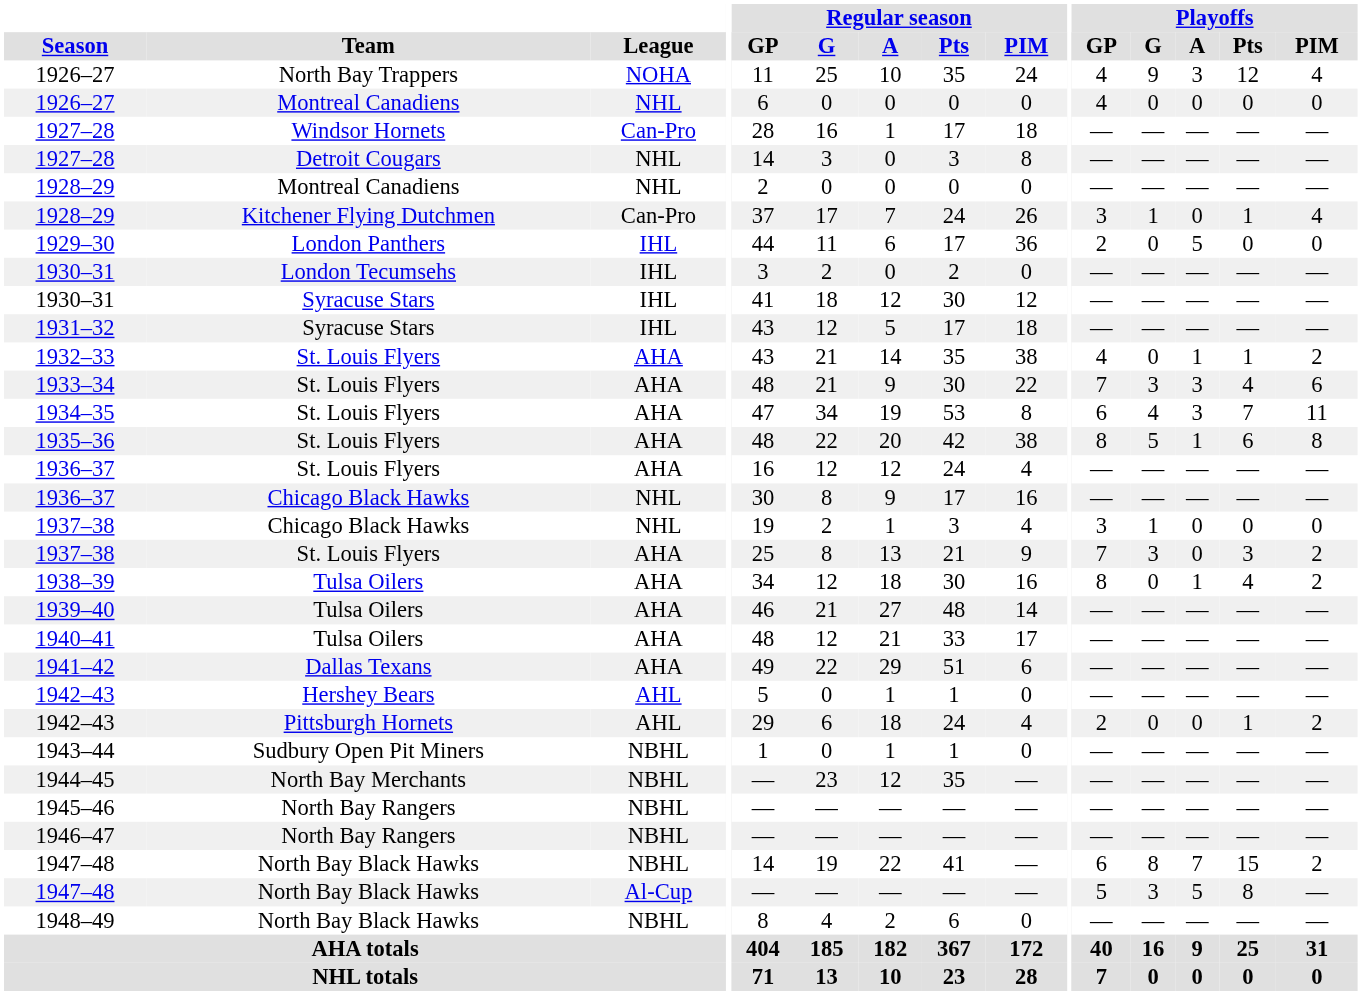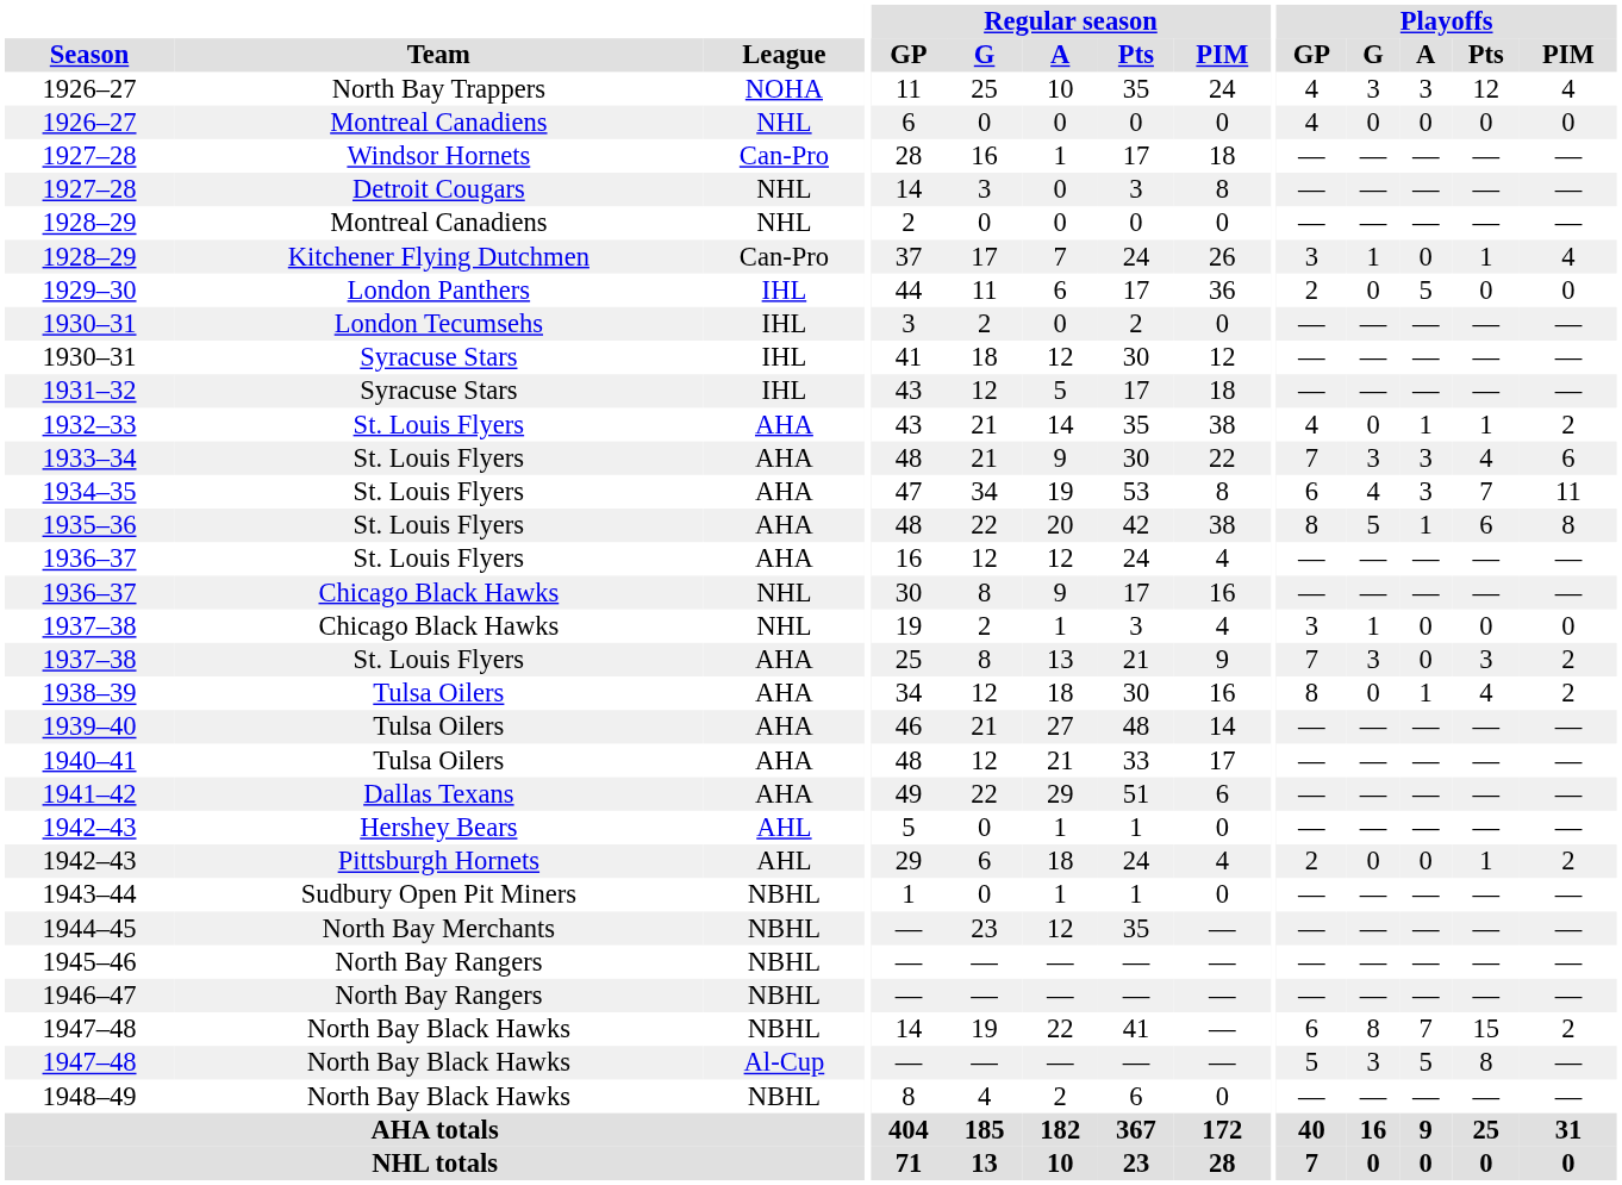 <table border="0" cellpadding="1" cellspacing="0" style="text-align:center; width:60em">
 <tr bgcolor="#e0e0e0">
 <th colspan="3" bgcolor="#ffffff"></th>
 <th rowspan="100" bgcolor="#ffffff"></th>
 <th colspan="5"><a href='#'>Regular season</a></th>
 <th rowspan="100" bgcolor="#ffffff"></th>
 <th colspan="5"><a href='#'>Playoffs</a></th>
 </tr>
 <tr bgcolor="#e0e0e0">
 <th><a href='#'>Season</a></th>
 <th>Team</th>
 <th>League</th>
 <th>GP</th>
 <th><a href='#'>G</a></th>
 <th><a href='#'>A</a></th>
 <th><a href='#'>Pts</a></th>
 <th><a href='#'>PIM</a></th>
 <th>GP</th>
 <th>G</th>
 <th>A</th>
 <th>Pts</th>
 <th>PIM</th>
 </tr>
 <tr>
 <td>1926–27</td>
 <td>North Bay Trappers</td>
 <td><a href='#'>NOHA</a></td>
 <td>11</td>
 <td>25</td>
 <td>10</td>
 <td>35</td>
 <td>24</td>
 <td>4</td>
-<td>9</td>
+<td>3</td>
 <td>3</td>
 <td>12</td>
 <td>4</td>
 </tr>
 <tr bgcolor="#f0f0f0">
 <td><a href='#'>1926–27</a></td>
 <td><a href='#'>Montreal Canadiens</a></td>
 <td><a href='#'>NHL</a></td>
 <td>6</td>
 <td>0</td>
 <td>0</td>
 <td>0</td>
 <td>0</td>
 <td>4</td>
 <td>0</td>
 <td>0</td>
 <td>0</td>
 <td>0</td>
 </tr>
 <tr>
 <td><a href='#'>1927–28</a></td>
 <td><a href='#'>Windsor Hornets</a></td>
 <td><a href='#'>Can-Pro</a></td>
 <td>28</td>
 <td>16</td>
 <td>1</td>
 <td>17</td>
 <td>18</td>
 <td>—</td>
 <td>—</td>
 <td>—</td>
 <td>—</td>
 <td>—</td>
 </tr>
 <tr bgcolor="#f0f0f0">
 <td><a href='#'>1927–28</a></td>
 <td><a href='#'>Detroit Cougars</a></td>
 <td>NHL</td>
 <td>14</td>
 <td>3</td>
 <td>0</td>
 <td>3</td>
 <td>8</td>
 <td>—</td>
 <td>—</td>
 <td>—</td>
 <td>—</td>
 <td>—</td>
 </tr>
 <tr>
 <td><a href='#'>1928–29</a></td>
 <td>Montreal Canadiens</td>
 <td>NHL</td>
 <td>2</td>
 <td>0</td>
 <td>0</td>
 <td>0</td>
 <td>0</td>
 <td>—</td>
 <td>—</td>
 <td>—</td>
 <td>—</td>
 <td>—</td>
 </tr>
 <tr bgcolor="#f0f0f0">
 <td><a href='#'>1928–29</a></td>
 <td><a href='#'>Kitchener Flying Dutchmen</a></td>
 <td>Can-Pro</td>
 <td>37</td>
 <td>17</td>
 <td>7</td>
 <td>24</td>
 <td>26</td>
 <td>3</td>
 <td>1</td>
 <td>0</td>
 <td>1</td>
 <td>4</td>
 </tr>
 <tr>
 <td><a href='#'>1929–30</a></td>
 <td><a href='#'>London Panthers</a></td>
 <td><a href='#'>IHL</a></td>
 <td>44</td>
 <td>11</td>
 <td>6</td>
 <td>17</td>
 <td>36</td>
 <td>2</td>
 <td>0</td>
 <td>5</td>
 <td>0</td>
 <td>0</td>
 </tr>
 <tr bgcolor="#f0f0f0">
 <td><a href='#'>1930–31</a></td>
 <td><a href='#'>London Tecumsehs</a></td>
 <td>IHL</td>
 <td>3</td>
 <td>2</td>
 <td>0</td>
 <td>2</td>
 <td>0</td>
 <td>—</td>
 <td>—</td>
 <td>—</td>
 <td>—</td>
 <td>—</td>
 </tr>
 <tr>
 <td>1930–31</td>
 <td><a href='#'>Syracuse Stars</a></td>
 <td>IHL</td>
 <td>41</td>
 <td>18</td>
 <td>12</td>
 <td>30</td>
 <td>12</td>
 <td>—</td>
 <td>—</td>
 <td>—</td>
 <td>—</td>
 <td>—</td>
 </tr>
 <tr bgcolor="#f0f0f0">
 <td><a href='#'>1931–32</a></td>
 <td>Syracuse Stars</td>
 <td>IHL</td>
 <td>43</td>
 <td>12</td>
 <td>5</td>
 <td>17</td>
 <td>18</td>
 <td>—</td>
 <td>—</td>
 <td>—</td>
 <td>—</td>
 <td>—</td>
 </tr>
 <tr>
 <td><a href='#'>1932–33</a></td>
 <td><a href='#'>St. Louis Flyers</a></td>
 <td><a href='#'>AHA</a></td>
 <td>43</td>
 <td>21</td>
 <td>14</td>
 <td>35</td>
 <td>38</td>
 <td>4</td>
 <td>0</td>
 <td>1</td>
 <td>1</td>
 <td>2</td>
 </tr>
 <tr bgcolor="#f0f0f0">
 <td><a href='#'>1933–34</a></td>
 <td>St. Louis Flyers</td>
 <td>AHA</td>
 <td>48</td>
 <td>21</td>
 <td>9</td>
 <td>30</td>
 <td>22</td>
 <td>7</td>
 <td>3</td>
 <td>3</td>
 <td>4</td>
 <td>6</td>
 </tr>
 <tr>
 <td><a href='#'>1934–35</a></td>
 <td>St. Louis Flyers</td>
 <td>AHA</td>
 <td>47</td>
 <td>34</td>
 <td>19</td>
 <td>53</td>
 <td>8</td>
 <td>6</td>
 <td>4</td>
 <td>3</td>
 <td>7</td>
 <td>11</td>
 </tr>
 <tr bgcolor="#f0f0f0">
 <td><a href='#'>1935–36</a></td>
 <td>St. Louis Flyers</td>
 <td>AHA</td>
 <td>48</td>
 <td>22</td>
 <td>20</td>
 <td>42</td>
 <td>38</td>
 <td>8</td>
 <td>5</td>
 <td>1</td>
 <td>6</td>
 <td>8</td>
 </tr>
 <tr>
 <td><a href='#'>1936–37</a></td>
 <td>St. Louis Flyers</td>
 <td>AHA</td>
 <td>16</td>
 <td>12</td>
 <td>12</td>
 <td>24</td>
 <td>4</td>
 <td>—</td>
 <td>—</td>
 <td>—</td>
 <td>—</td>
 <td>—</td>
 </tr>
 <tr bgcolor="#f0f0f0">
 <td><a href='#'>1936–37</a></td>
 <td><a href='#'>Chicago Black Hawks</a></td>
 <td>NHL</td>
 <td>30</td>
 <td>8</td>
 <td>9</td>
 <td>17</td>
 <td>16</td>
 <td>—</td>
 <td>—</td>
 <td>—</td>
 <td>—</td>
 <td>—</td>
 </tr>
 <tr>
 <td><a href='#'>1937–38</a></td>
 <td>Chicago Black Hawks</td>
 <td>NHL</td>
 <td>19</td>
 <td>2</td>
 <td>1</td>
 <td>3</td>
 <td>4</td>
 <td>3</td>
 <td>1</td>
 <td>0</td>
 <td>0</td>
 <td>0</td>
 </tr>
 <tr bgcolor="#f0f0f0">
 <td><a href='#'>1937–38</a></td>
 <td>St. Louis Flyers</td>
 <td>AHA</td>
 <td>25</td>
 <td>8</td>
 <td>13</td>
 <td>21</td>
 <td>9</td>
 <td>7</td>
 <td>3</td>
 <td>0</td>
 <td>3</td>
 <td>2</td>
 </tr>
 <tr>
 <td><a href='#'>1938–39</a></td>
 <td><a href='#'>Tulsa Oilers</a></td>
 <td>AHA</td>
 <td>34</td>
 <td>12</td>
 <td>18</td>
 <td>30</td>
 <td>16</td>
 <td>8</td>
 <td>0</td>
 <td>1</td>
 <td>4</td>
 <td>2</td>
 </tr>
 <tr bgcolor="#f0f0f0">
 <td><a href='#'>1939–40</a></td>
 <td>Tulsa Oilers</td>
 <td>AHA</td>
 <td>46</td>
 <td>21</td>
 <td>27</td>
 <td>48</td>
 <td>14</td>
 <td>—</td>
 <td>—</td>
 <td>—</td>
 <td>—</td>
 <td>—</td>
 </tr>
 <tr>
 <td><a href='#'>1940–41</a></td>
 <td>Tulsa Oilers</td>
 <td>AHA</td>
 <td>48</td>
 <td>12</td>
 <td>21</td>
 <td>33</td>
 <td>17</td>
 <td>—</td>
 <td>—</td>
 <td>—</td>
 <td>—</td>
 <td>—</td>
 </tr>
 <tr bgcolor="#f0f0f0">
 <td><a href='#'>1941–42</a></td>
 <td><a href='#'>Dallas Texans</a></td>
 <td>AHA</td>
 <td>49</td>
 <td>22</td>
 <td>29</td>
 <td>51</td>
 <td>6</td>
 <td>—</td>
 <td>—</td>
 <td>—</td>
 <td>—</td>
 <td>—</td>
 </tr>
 <tr>
 <td><a href='#'>1942–43</a></td>
 <td><a href='#'>Hershey Bears</a></td>
 <td><a href='#'>AHL</a></td>
 <td>5</td>
 <td>0</td>
 <td>1</td>
 <td>1</td>
 <td>0</td>
 <td>—</td>
 <td>—</td>
 <td>—</td>
 <td>—</td>
 <td>—</td>
 </tr>
 <tr bgcolor="#f0f0f0">
 <td>1942–43</td>
 <td><a href='#'>Pittsburgh Hornets</a></td>
 <td>AHL</td>
 <td>29</td>
 <td>6</td>
 <td>18</td>
 <td>24</td>
 <td>4</td>
 <td>2</td>
 <td>0</td>
 <td>0</td>
 <td>1</td>
 <td>2</td>
 </tr>
 <tr>
 <td>1943–44</td>
 <td>Sudbury Open Pit Miners</td>
 <td>NBHL</td>
 <td>1</td>
 <td>0</td>
 <td>1</td>
 <td>1</td>
 <td>0</td>
 <td>—</td>
 <td>—</td>
 <td>—</td>
 <td>—</td>
 <td>—</td>
 </tr>
 <tr bgcolor="#f0f0f0">
 <td>1944–45</td>
 <td>North Bay Merchants</td>
 <td>NBHL</td>
 <td>—</td>
 <td>23</td>
 <td>12</td>
 <td>35</td>
 <td>—</td>
 <td>—</td>
 <td>—</td>
 <td>—</td>
 <td>—</td>
 <td>—</td>
 </tr>
 <tr>
 <td>1945–46</td>
 <td>North Bay Rangers</td>
 <td>NBHL</td>
 <td>—</td>
 <td>—</td>
 <td>—</td>
 <td>—</td>
 <td>—</td>
 <td>—</td>
 <td>—</td>
 <td>—</td>
 <td>—</td>
 <td>—</td>
 </tr>
 <tr bgcolor="#f0f0f0">
 <td>1946–47</td>
 <td>North Bay Rangers</td>
 <td>NBHL</td>
 <td>—</td>
 <td>—</td>
 <td>—</td>
 <td>—</td>
 <td>—</td>
 <td>—</td>
 <td>—</td>
 <td>—</td>
 <td>—</td>
 <td>—</td>
 </tr>
 <tr>
 <td>1947–48</td>
 <td>North Bay Black Hawks</td>
 <td>NBHL</td>
 <td>14</td>
 <td>19</td>
 <td>22</td>
 <td>41</td>
 <td>—</td>
 <td>6</td>
 <td>8</td>
 <td>7</td>
 <td>15</td>
 <td>2</td>
 </tr>
 <tr bgcolor="#f0f0f0">
 <td><a href='#'>1947–48</a></td>
 <td>North Bay Black Hawks</td>
 <td><a href='#'>Al-Cup</a></td>
 <td>—</td>
 <td>—</td>
 <td>—</td>
 <td>—</td>
 <td>—</td>
 <td>5</td>
 <td>3</td>
 <td>5</td>
 <td>8</td>
 <td>—</td>
 </tr>
 <tr>
 <td>1948–49</td>
 <td>North Bay Black Hawks</td>
 <td>NBHL</td>
 <td>8</td>
 <td>4</td>
 <td>2</td>
 <td>6</td>
 <td>0</td>
 <td>—</td>
 <td>—</td>
 <td>—</td>
 <td>—</td>
 <td>—</td>
 </tr>
 <tr bgcolor="#e0e0e0">
 <th colspan="3">AHA totals</th>
 <th>404</th>
 <th>185</th>
 <th>182</th>
 <th>367</th>
 <th>172</th>
 <th>40</th>
 <th>16</th>
 <th>9</th>
 <th>25</th>
 <th>31</th>
 </tr>
 <tr bgcolor="#e0e0e0">
 <th colspan="3">NHL totals</th>
 <th>71</th>
 <th>13</th>
 <th>10</th>
 <th>23</th>
 <th>28</th>
 <th>7</th>
 <th>0</th>
 <th>0</th>
 <th>0</th>
 <th>0</th>
 </tr>
 </table>
